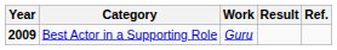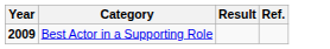 <table class= "wikitable" style="text-align:center;">
 <tr>
 <th>Year</th>
 <th>Category</th>
-<th>Work</th>
 <th>Result</th>
 <th>Ref.</th>
 </tr>
 <tr>
 <td><strong> 2009 </strong></td>
 <td><a href='#'>Best Actor in a Supporting Role</a></td>
-<td><em><a href='#'>Guru</a></em></td>
 <td></td>
 <td></td>
 </tr>
 </table>
